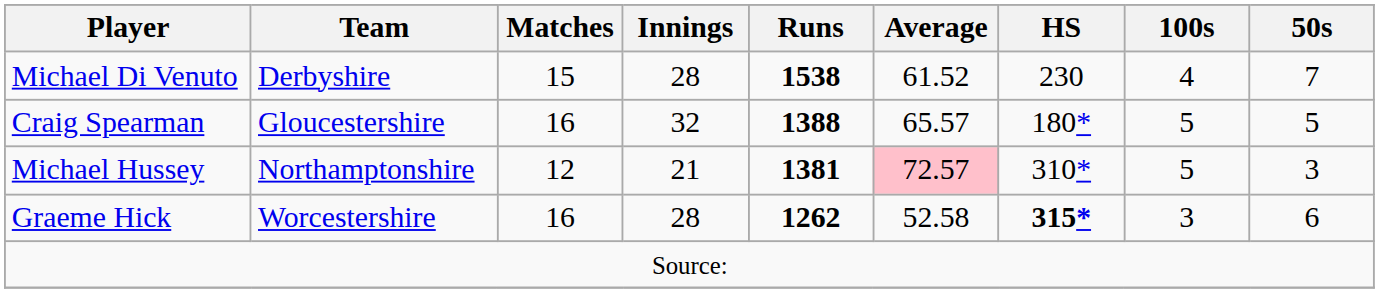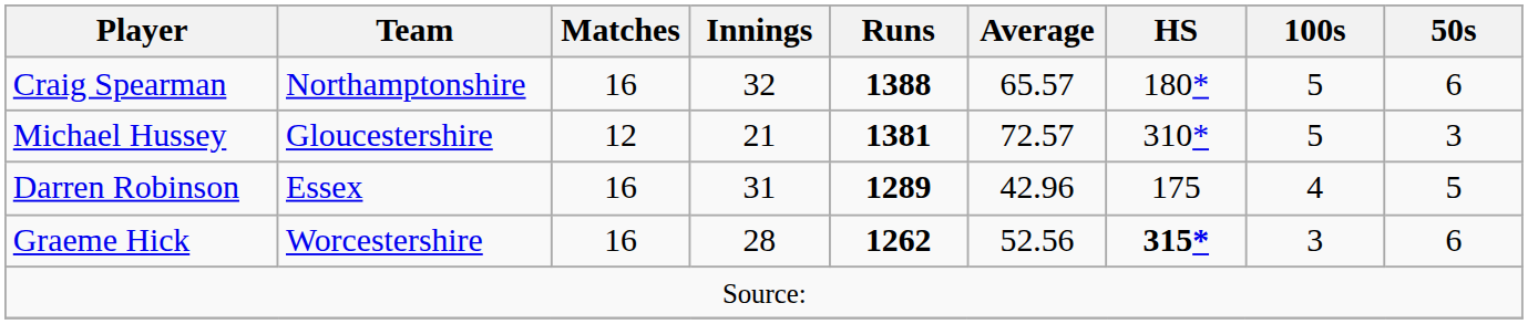 <table class="wikitable" style="text-align:center;">
 <tr>
 <th width=125>Player</th>
 <th width=125>Team</th>
 <th width=60>Matches</th>
 <th width=60>Innings</th>
 <th width=60>Runs</th>
 <th width=60>Average</th>
 <th width=60>HS</th>
 <th width=60>100s</th>
 <th width=60>50s</th>
 </tr>
 <tr>
-<td align="left"><a href='#'>Michael Di Venuto</a></td>
-<td align="left"><a href='#'>Derbyshire</a></td>
-<td>15</td>
-<td>28</td>
-<td><strong>1538</strong></td>
-<td>61.52</td>
-<td>230</td>
-<td>4</td>
-<td>7</td>
-</tr>
-<tr>
 <td align="left"><a href='#'>Craig Spearman</a></td>
-<td align="left"><a href='#'>Gloucestershire</a></td>
+<td align="left"><a href='#'>Northamptonshire</a></td>
 <td>16</td>
 <td>32</td>
 <td><strong>1388</strong></td>
 <td>65.57</td>
 <td>180<a href='#'>*</a></td>
 <td>5</td>
-<td>5</td>
+<td>6</td>
 </tr>
 <tr>
 <td align="left"><a href='#'>Michael Hussey</a></td>
-<td align="left"><a href='#'>Northamptonshire</a></td>
+<td align="left"><a href='#'>Gloucestershire</a></td>
 <td>12</td>
 <td>21</td>
 <td><strong>1381</strong></td>
-<td style="background: pink;">72.57</td>
+<td>72.57</td>
 <td>310<a href='#'>*</a></td>
 <td>5</td>
 <td>3</td>
+</tr>
+<tr>
+<td align="left"><a href='#'>Darren Robinson</a></td>
+<td align="left"><a href='#'>Essex</a></td>
+<td>16</td>
+<td>31</td>
+<td><strong>1289</strong></td>
+<td>42.96</td>
+<td>175</td>
+<td>4</td>
+<td>5</td>
 </tr>
 <tr>
 <td align="left"><a href='#'>Graeme Hick</a></td>
 <td align="left"><a href='#'>Worcestershire</a></td>
 <td>16</td>
 <td>28</td>
 <td><strong>1262</strong></td>
-<td>52.58</td>
+<td>52.56</td>
 <td><strong>315<a href='#'>*</a></strong></td>
 <td>3</td>
 <td>6</td>
 </tr>
 <tr>
 <td colspan=9><small>Source:</small></td>
 </tr>
 <tr>
 </tr>
 </table>
